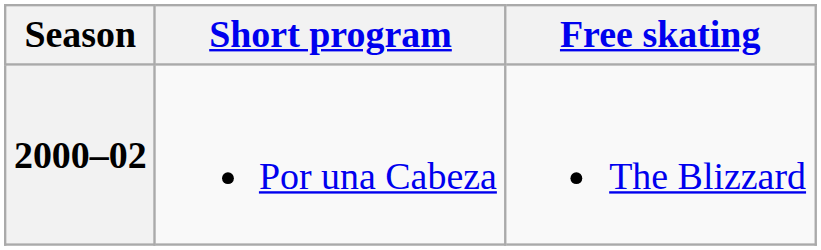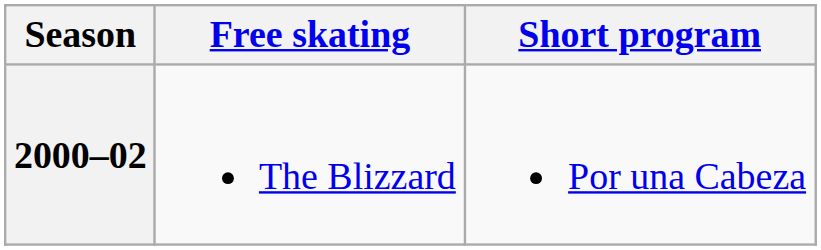 <table class=wikitable style=text-align:center>
 <tr>
 <th>Season</th>
+<th><a href='#'>Free skating</a></th>
 <th><a href='#'>Short program</a></th>
-<th><a href='#'>Free skating</a></th>
 </tr>
 <tr>
 <th>2000–02 <br> </th>
+<td><br><ul><li><a href='#'>The Blizzard</a> <br></li></ul></td>
 <td><br><ul><li><a href='#'>Por una Cabeza</a> <br></li></ul></td>
-<td><br><ul><li><a href='#'>The Blizzard</a> <br></li></ul></td>
 </tr>
 </table>
